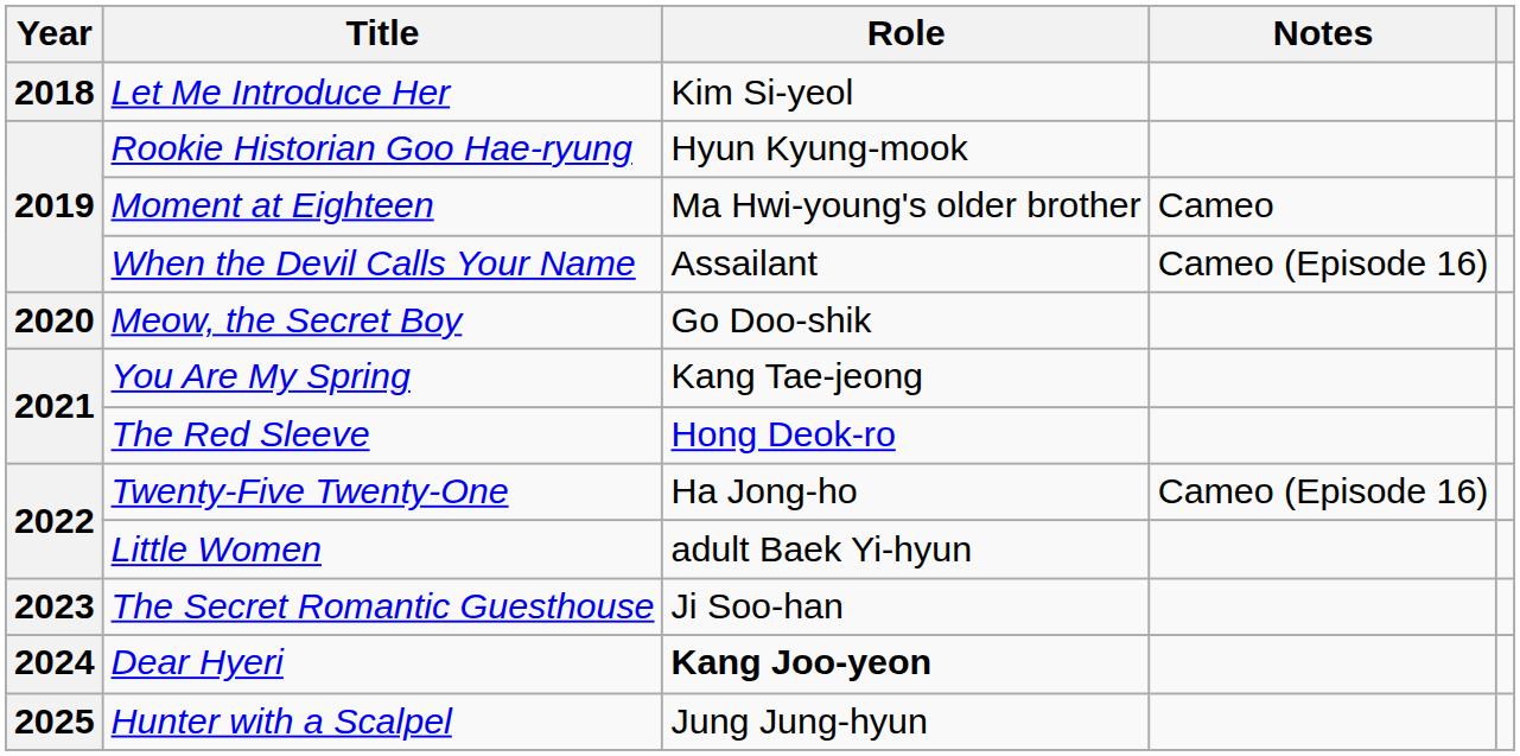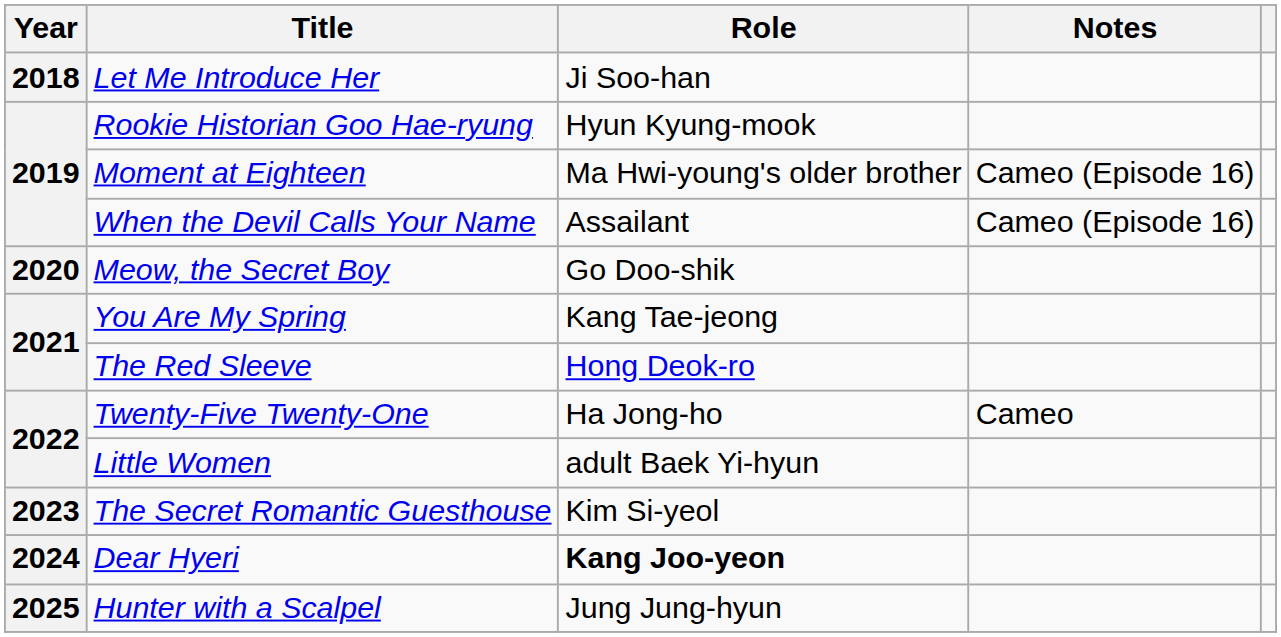 <table class="wikitable sortable plainrowheaders">
 <tr>
 <th scope="col">Year</th>
 <th scope="col">Title</th>
 <th scope="col">Role</th>
 <th scope="col">Notes</th>
 <th scope="col" class="unsortable"></th>
 </tr>
 <tr>
 <th scope="row" rowspan="1">2018</th>
 <td><em><a href='#'>Let Me Introduce Her</a></em></td>
-<td>Kim Si-yeol</td>
+<td>Ji Soo-han</td>
 <td></td>
 <td></td>
 </tr>
 <tr>
 <th scope="row"  rowspan="3">2019</th>
 <td><em><a href='#'>Rookie Historian Goo Hae-ryung</a></em></td>
 <td>Hyun Kyung-mook</td>
 <td></td>
 <td></td>
 </tr>
 <tr>
 <td><em><a href='#'>Moment at Eighteen</a></em></td>
 <td>Ma Hwi-young's older brother</td>
-<td>Cameo</td>
+<td>Cameo (Episode 16)</td>
 <td></td>
 </tr>
 <tr>
 <td><em><a href='#'>When the Devil Calls Your Name</a></em></td>
 <td>Assailant</td>
 <td>Cameo (Episode 16)</td>
 <td></td>
 </tr>
 <tr>
 <th scope="row"  rowspan="1">2020</th>
 <td><em><a href='#'>Meow, the Secret Boy</a></em></td>
 <td>Go Doo-shik</td>
 <td></td>
 <td></td>
 </tr>
 <tr>
 <th scope="row" rowspan="2">2021</th>
 <td><em><a href='#'>You Are My Spring</a></em></td>
 <td>Kang Tae-jeong</td>
 <td></td>
 <td></td>
 </tr>
 <tr>
 <td><em><a href='#'>The Red Sleeve</a></em></td>
 <td><a href='#'>Hong Deok-ro</a></td>
 <td></td>
 <td></td>
 </tr>
 <tr>
 <th scope="row" rowspan=2>2022</th>
 <td><em><a href='#'>Twenty-Five Twenty-One</a></em></td>
 <td>Ha Jong-ho</td>
-<td>Cameo (Episode 16)</td>
+<td>Cameo</td>
 <td></td>
 </tr>
 <tr>
 <td><em><a href='#'>Little Women</a></em></td>
 <td>adult Baek Yi-hyun</td>
 <td></td>
 <td></td>
 </tr>
 <tr>
 <th scope="row">2023</th>
 <td><em><a href='#'>The Secret Romantic Guesthouse</a></em></td>
-<td>Ji Soo-han</td>
+<td>Kim Si-yeol</td>
 <td></td>
 <td></td>
 </tr>
 <tr>
 <th scope="row">2024</th>
 <td><em><a href='#'>Dear Hyeri</a></em></td>
 <td><strong>Kang Joo-yeon</strong></td>
 <td></td>
 <td></td>
 </tr>
 <tr>
 <th scope="row">2025</th>
 <td><em><a href='#'>Hunter with a Scalpel</a></em></td>
 <td>Jung Jung-hyun</td>
 <td></td>
 <td></td>
 </tr>
 </table>
